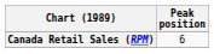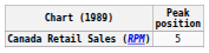 <table class="wikitable sortable plainrowheaders" style="text-align:center">
 <tr>
 <th>Chart (1989)</th>
 <th>Peak<br>position</th>
 </tr>
 <tr>
 </tr>
 <tr>
 </tr>
 <tr>
 </tr>
 <tr>
 <th scope="row">Canada Retail Sales (<em><a href='#'>RPM</a></em>)</th>
-<td>6</td>
+<td>5</td>
 </tr>
 <tr>
 </tr>
 <tr>
 </tr>
 <tr>
 </tr>
 <tr>
 </tr>
 <tr>
 </tr>
 <tr>
 </tr>
 </table>
